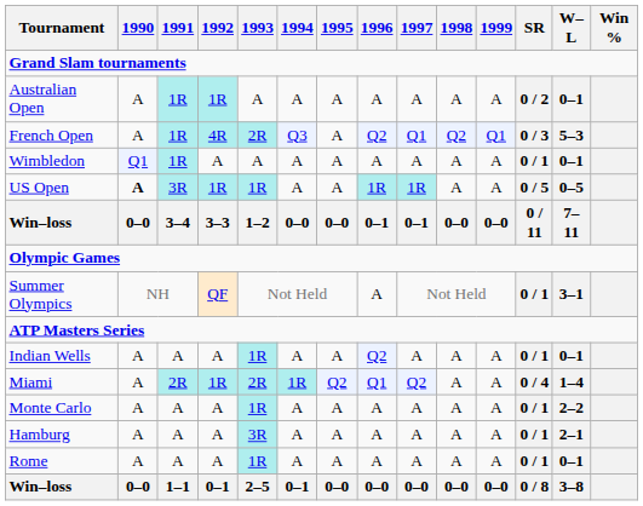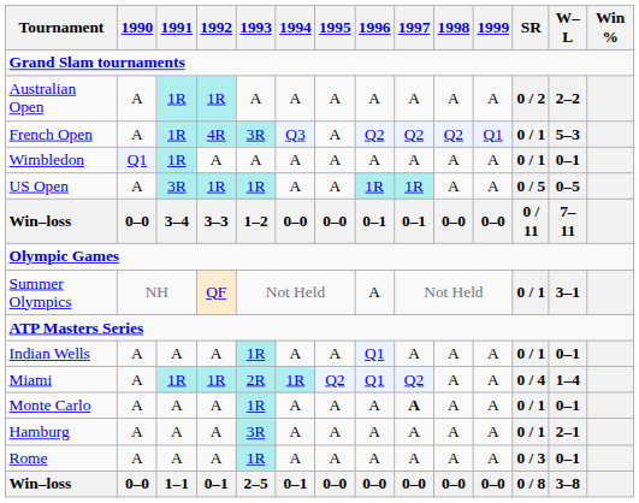 <table class=wikitable style=text-align:center;font-size:97%>
 <tr>
 <th>Tournament</th>
 <th><a href='#'>1990</a></th>
 <th><a href='#'>1991</a></th>
 <th><a href='#'>1992</a></th>
 <th><a href='#'>1993</a></th>
 <th><a href='#'>1994</a></th>
 <th><a href='#'>1995</a></th>
 <th><a href='#'>1996</a></th>
 <th><a href='#'>1997</a></th>
 <th><a href='#'>1998</a></th>
 <th><a href='#'>1999</a></th>
 <th>SR</th>
 <th>W–L</th>
 <th>Win %</th>
 </tr>
 <tr>
 <td colspan=23 align=left><strong><a href='#'>Grand Slam tournaments</a></strong></td>
 </tr>
 <tr>
 <td align=left><a href='#'>Australian Open</a></td>
 <td>A</td>
 <td bgcolor=afeeee><a href='#'>1R</a></td>
 <td bgcolor=afeeee><a href='#'>1R</a></td>
 <td>A</td>
 <td>A</td>
 <td>A</td>
 <td>A</td>
 <td>A</td>
 <td>A</td>
 <td>A</td>
 <th>0 / 2</th>
-<th>0–1</th>
+<th>2–2</th>
 <th></th>
 </tr>
 <tr>
 <td align=left><a href='#'>French Open</a></td>
 <td>A</td>
 <td bgcolor=afeeee><a href='#'>1R</a></td>
 <td bgcolor=afeeee><a href='#'>4R</a></td>
-<td bgcolor=afeeee><a href='#'>2R</a></td>
+<td bgcolor=afeeee><a href='#'>3R</a></td>
 <td bgcolor=ecf2ff><a href='#'>Q3</a></td>
 <td>A</td>
 <td bgcolor=ecf2ff><a href='#'>Q2</a></td>
-<td bgcolor=ecf2ff><a href='#'>Q1</a></td>
+<td bgcolor=ecf2ff><a href='#'>Q2</a></td>
 <td bgcolor=ecf2ff><a href='#'>Q2</a></td>
 <td bgcolor=ecf2ff><a href='#'>Q1</a></td>
-<th>0 / 3</th>
+<th>0 / 1</th>
 <th>5–3</th>
 <th></th>
 </tr>
 <tr>
 <td align=left><a href='#'>Wimbledon</a></td>
 <td bgcolor=ecf2ff><a href='#'>Q1</a></td>
 <td bgcolor=afeeee><a href='#'>1R</a></td>
 <td>A</td>
 <td>A</td>
 <td>A</td>
 <td>A</td>
 <td>A</td>
 <td>A</td>
 <td>A</td>
 <td>A</td>
 <th>0 / 1</th>
 <th>0–1</th>
 <th></th>
 </tr>
 <tr>
 <td align=left><a href='#'>US Open</a></td>
-<td><strong>A</strong></td>
+<td>A</td>
 <td bgcolor=afeeee><a href='#'>3R</a></td>
 <td bgcolor=afeeee><a href='#'>1R</a></td>
 <td bgcolor=afeeee><a href='#'>1R</a></td>
 <td>A</td>
 <td>A</td>
 <td bgcolor=afeeee><a href='#'>1R</a></td>
 <td bgcolor=afeeee><a href='#'>1R</a></td>
 <td>A</td>
 <td>A</td>
 <th>0 / 5</th>
 <th>0–5</th>
 <th></th>
 </tr>
 <tr>
 <th style=text-align:left>Win–loss</th>
 <th>0–0</th>
 <th>3–4</th>
 <th>3–3</th>
 <th>1–2</th>
 <th>0–0</th>
 <th>0–0</th>
 <th>0–1</th>
 <th>0–1</th>
 <th>0–0</th>
 <th>0–0</th>
 <th>0 / 11</th>
 <th>7–11</th>
 <th></th>
 </tr>
 <tr>
 <td colspan=20 align=left><strong><a href='#'>Olympic Games</a></strong></td>
 </tr>
 <tr>
 <td align=left><a href='#'>Summer Olympics</a></td>
 <td colspan=2 style=color:#767676>NH</td>
 <td bgcolor=ffebcd><a href='#'>QF</a></td>
 <td colspan=3 style=color:#767676>Not Held</td>
 <td>A</td>
 <td colspan=3 style=color:#767676>Not Held</td>
 <th>0 / 1</th>
 <th>3–1</th>
 <th></th>
 </tr>
 <tr>
 <td colspan=23 align=left><strong><a href='#'>ATP Masters Series</a></strong></td>
 </tr>
 <tr>
 <td align=left><a href='#'>Indian Wells</a></td>
 <td>A</td>
 <td>A</td>
 <td>A</td>
 <td bgcolor=afeeee><a href='#'>1R</a></td>
 <td>A</td>
 <td>A</td>
-<td bgcolor=ecf2ff><a href='#'>Q2</a></td>
+<td bgcolor=ecf2ff><a href='#'>Q1</a></td>
 <td>A</td>
 <td>A</td>
 <td>A</td>
 <th>0 / 1</th>
 <th>0–1</th>
 <th></th>
 </tr>
 <tr>
 <td align=left><a href='#'>Miami</a></td>
 <td>A</td>
-<td bgcolor=afeeee><a href='#'>2R</a></td>
+<td bgcolor=afeeee><a href='#'>1R</a></td>
 <td bgcolor=afeeee><a href='#'>1R</a></td>
 <td bgcolor=afeeee><a href='#'>2R</a></td>
 <td bgcolor=afeeee><a href='#'>1R</a></td>
 <td bgcolor=ecf2ff><a href='#'>Q2</a></td>
 <td bgcolor=ecf2ff><a href='#'>Q1</a></td>
 <td bgcolor=ecf2ff><a href='#'>Q2</a></td>
 <td>A</td>
 <td>A</td>
 <th>0 / 4</th>
 <th>1–4</th>
 <th></th>
 </tr>
 <tr>
 <td align=left><a href='#'>Monte Carlo</a></td>
 <td>A</td>
 <td>A</td>
 <td>A</td>
 <td bgcolor=afeeee><a href='#'>1R</a></td>
 <td>A</td>
 <td>A</td>
 <td>A</td>
-<td>A</td>
+<td><strong>A</strong></td>
 <td>A</td>
 <td>A</td>
 <th>0 / 1</th>
-<th>2–2</th>
+<th>0–1</th>
 <th></th>
 </tr>
 <tr>
 <td align=left><a href='#'>Hamburg</a></td>
 <td>A</td>
 <td>A</td>
 <td>A</td>
 <td bgcolor=afeeee><a href='#'>3R</a></td>
 <td>A</td>
 <td>A</td>
 <td>A</td>
 <td>A</td>
 <td>A</td>
 <td>A</td>
 <th>0 / 1</th>
 <th>2–1</th>
 <th></th>
 </tr>
 <tr>
 <td align=left><a href='#'>Rome</a></td>
 <td>A</td>
 <td>A</td>
 <td>A</td>
 <td bgcolor=afeeee><a href='#'>1R</a></td>
 <td>A</td>
 <td>A</td>
 <td>A</td>
 <td>A</td>
 <td>A</td>
 <td>A</td>
-<th>0 / 1</th>
+<th>0 / 3</th>
 <th>0–1</th>
 <th></th>
 </tr>
 <tr>
 <th style=text-align:left>Win–loss</th>
 <th>0–0</th>
 <th>1–1</th>
 <th>0–1</th>
 <th>2–5</th>
 <th>0–1</th>
 <th>0–0</th>
 <th>0–0</th>
 <th>0–0</th>
 <th>0–0</th>
 <th>0–0</th>
 <th>0 / 8</th>
 <th>3–8</th>
 <th></th>
 </tr>
 </table>
